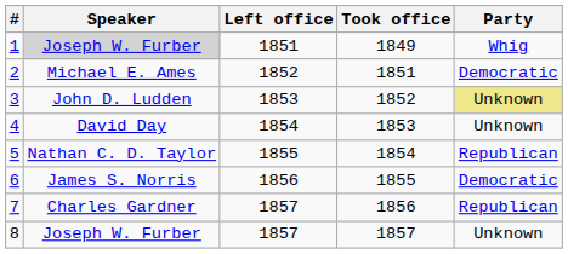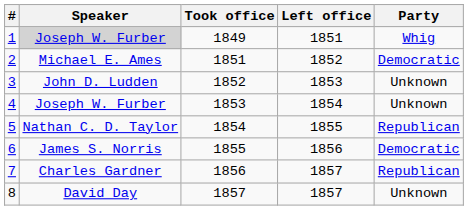 <table class=wikitable style="text-align:center">
 <tr>
 <th>#</th>
 <th>Speaker</th>
+<th>Took office</th>
 <th>Left office</th>
-<th>Took office</th>
 <th>Party</th>
 </tr>
 <tr>
 <td><a href='#'>1</a></td>
 <td style="background: lightgrey;"><a href='#'>Joseph W. Furber</a></td>
+<td>1849</td>
 <td>1851</td>
-<td>1849</td>
 <td><a href='#'>Whig</a></td>
 </tr>
 <tr>
 <td><a href='#'>2</a></td>
 <td><a href='#'>Michael E. Ames</a></td>
+<td>1851</td>
 <td>1852</td>
-<td>1851</td>
 <td><a href='#'>Democratic</a></td>
 </tr>
 <tr>
 <td><a href='#'>3</a></td>
 <td><a href='#'>John D. Ludden</a></td>
+<td>1852</td>
 <td>1853</td>
-<td>1852</td>
-<td style="background: khaki;">Unknown</td>
+<td>Unknown</td>
 </tr>
 <tr>
 <td><a href='#'>4</a></td>
-<td><a href='#'>David Day</a></td>
+<td><a href='#'>Joseph W. Furber</a></td>
+<td>1853</td>
 <td>1854</td>
-<td>1853</td>
 <td>Unknown</td>
 </tr>
 <tr>
 <td><a href='#'>5</a></td>
 <td><a href='#'>Nathan C. D. Taylor</a></td>
+<td>1854</td>
 <td>1855</td>
-<td>1854</td>
 <td><a href='#'>Republican</a></td>
 </tr>
 <tr>
 <td><a href='#'>6</a></td>
 <td><a href='#'>James S. Norris</a></td>
+<td>1855</td>
 <td>1856</td>
-<td>1855</td>
 <td><a href='#'>Democratic</a></td>
 </tr>
 <tr>
 <td><a href='#'>7</a></td>
 <td><a href='#'>Charles Gardner</a></td>
+<td>1856</td>
 <td>1857</td>
-<td>1856</td>
 <td><a href='#'>Republican</a></td>
 </tr>
 <tr>
 <td>8</td>
-<td><a href='#'>Joseph W. Furber</a></td>
+<td><a href='#'>David Day</a></td>
 <td>1857</td>
 <td>1857</td>
 <td>Unknown</td>
 </tr>
 </table>
